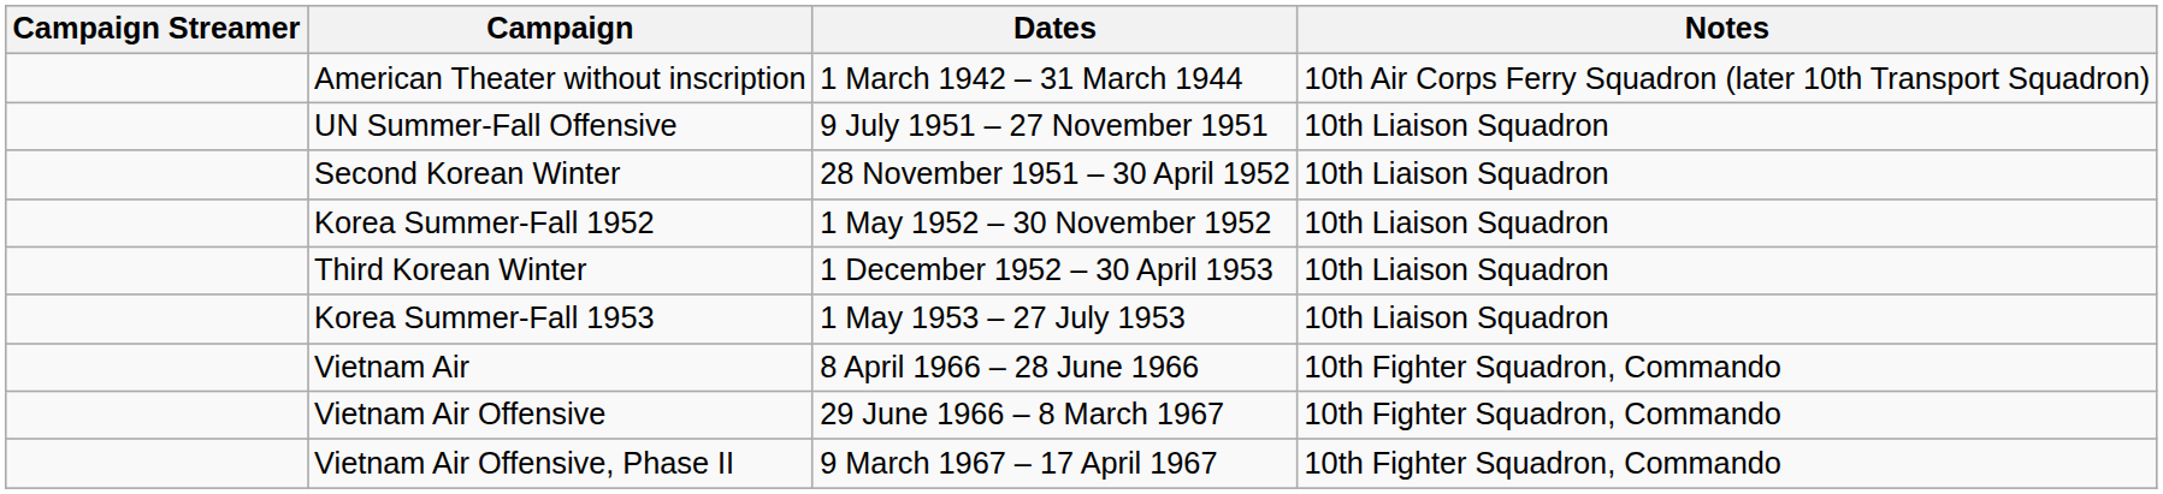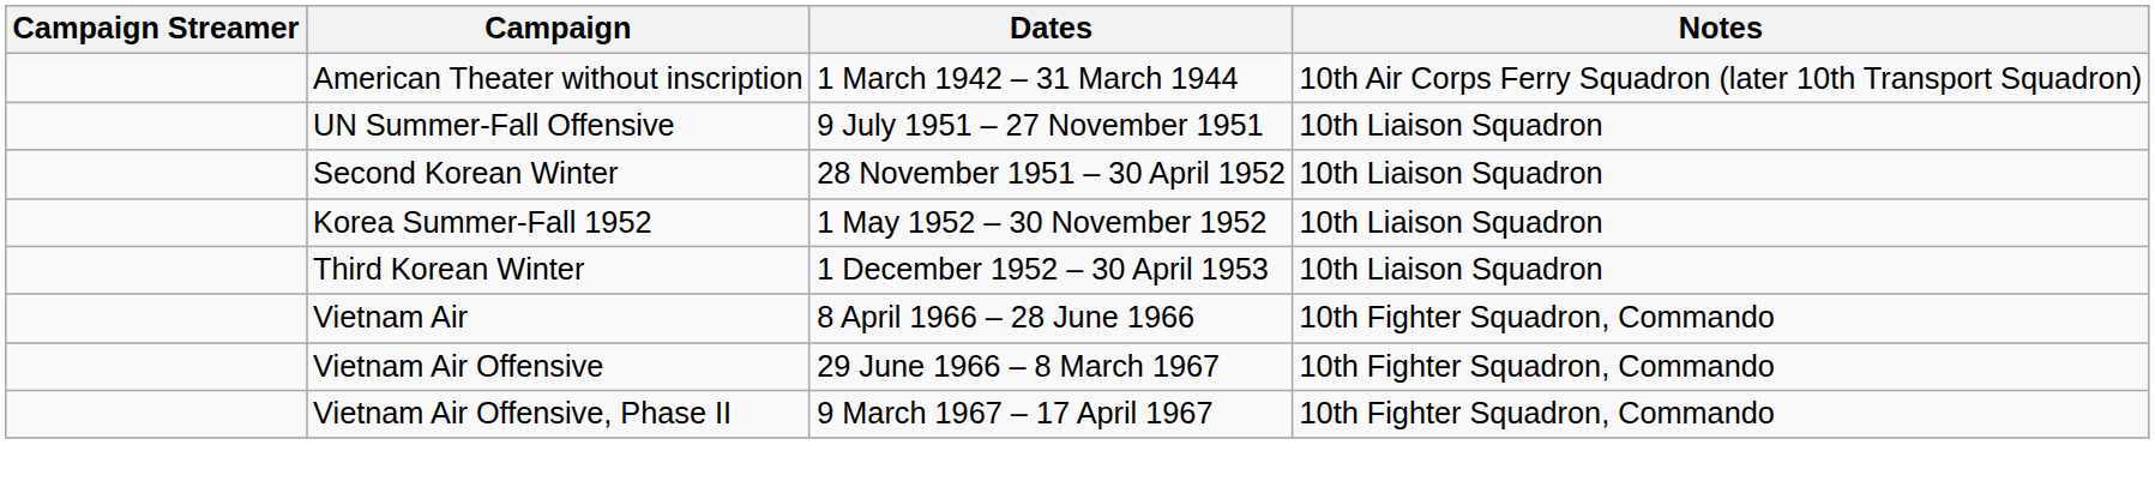 <table class="wikitable">
 <tr style="background:#efefef;">
 <th>Campaign Streamer</th>
 <th>Campaign</th>
 <th>Dates</th>
 <th>Notes</th>
 </tr>
 <tr>
 <td></td>
 <td>American Theater without inscription</td>
 <td>1 March 1942 – 31 March 1944</td>
 <td>10th Air Corps Ferry Squadron (later 10th Transport Squadron)</td>
 </tr>
 <tr>
 <td></td>
 <td>UN Summer-Fall Offensive</td>
 <td>9 July 1951 – 27 November 1951</td>
 <td>10th Liaison Squadron</td>
 </tr>
 <tr>
 <td></td>
 <td>Second Korean Winter</td>
 <td>28 November 1951 – 30 April 1952</td>
 <td>10th Liaison Squadron</td>
 </tr>
 <tr>
 <td></td>
 <td>Korea Summer-Fall 1952</td>
 <td>1 May 1952 – 30 November 1952</td>
 <td>10th Liaison Squadron</td>
 </tr>
 <tr>
 <td></td>
 <td>Third Korean Winter</td>
 <td>1 December 1952 – 30 April 1953</td>
 <td>10th Liaison Squadron</td>
 </tr>
 <tr>
 <td></td>
-<td>Korea Summer-Fall 1953</td>
-<td>1 May 1953 – 27 July 1953</td>
-<td>10th Liaison Squadron</td>
-</tr>
-<tr>
-<td></td>
 <td>Vietnam Air</td>
 <td>8 April 1966 – 28 June 1966</td>
 <td>10th Fighter Squadron, Commando</td>
 </tr>
 <tr>
 <td></td>
 <td>Vietnam Air Offensive</td>
 <td>29 June 1966 – 8 March 1967</td>
 <td>10th Fighter Squadron, Commando</td>
 </tr>
 <tr>
 <td></td>
 <td>Vietnam Air Offensive, Phase II</td>
 <td>9 March 1967 – 17 April 1967</td>
 <td>10th Fighter Squadron, Commando</td>
 </tr>
 </table>
